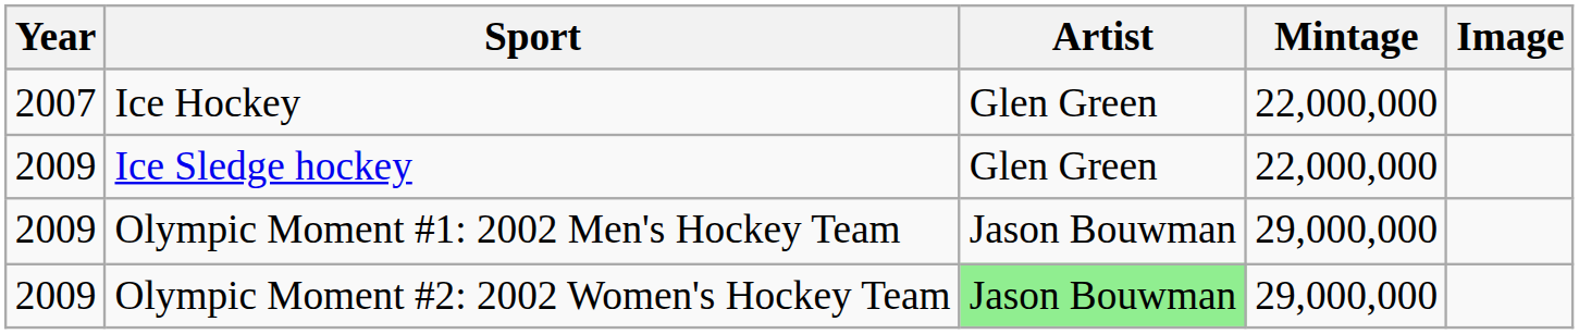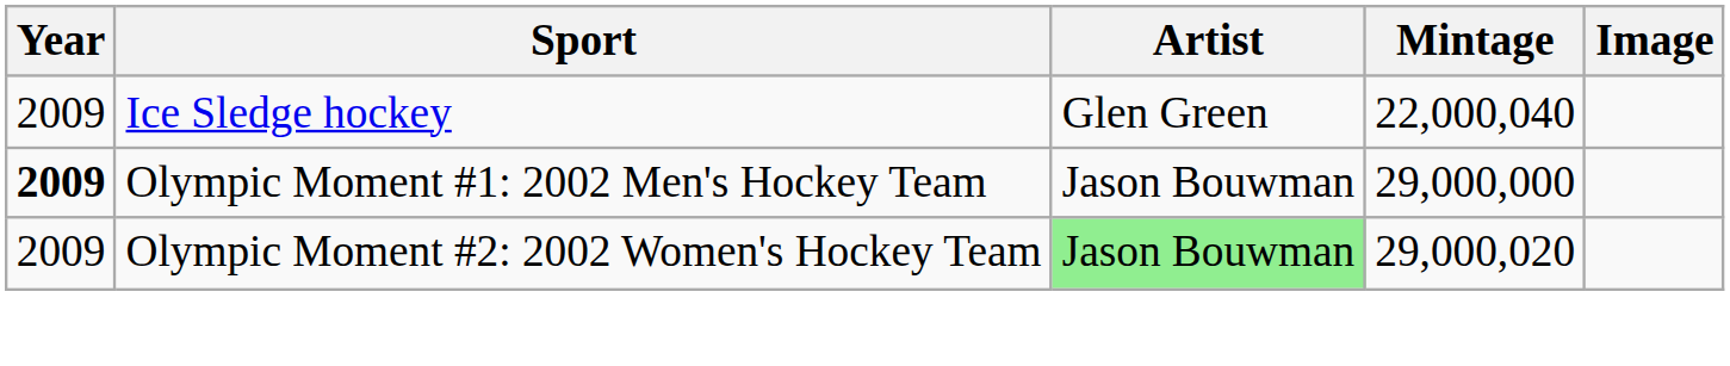 <table class="wikitable">
 <tr>
 <th>Year</th>
 <th>Sport</th>
 <th>Artist</th>
 <th>Mintage</th>
 <th>Image</th>
 </tr>
 <tr>
-<td>2007</td>
-<td>Ice Hockey</td>
+<td>2009</td>
+<td><a href='#'>Ice Sledge hockey</a></td>
 <td>Glen Green</td>
-<td>22,000,000</td>
+<td>22,000,040</td>
 <td></td>
 </tr>
 <tr>
-<td>2009</td>
-<td><a href='#'>Ice Sledge hockey</a></td>
-<td>Glen Green</td>
-<td>22,000,000</td>
-<td></td>
-</tr>
-<tr>
-<td>2009</td>
+<td><strong>2009</strong></td>
 <td>Olympic Moment #1: 2002 Men's Hockey Team</td>
 <td>Jason Bouwman</td>
 <td>29,000,000</td>
 <td></td>
 </tr>
 <tr>
 <td>2009</td>
 <td>Olympic Moment #2: 2002 Women's Hockey Team</td>
 <td style="background: lightgreen;">Jason Bouwman</td>
-<td>29,000,000</td>
+<td>29,000,020</td>
 <td></td>
 </tr>
 </table>
